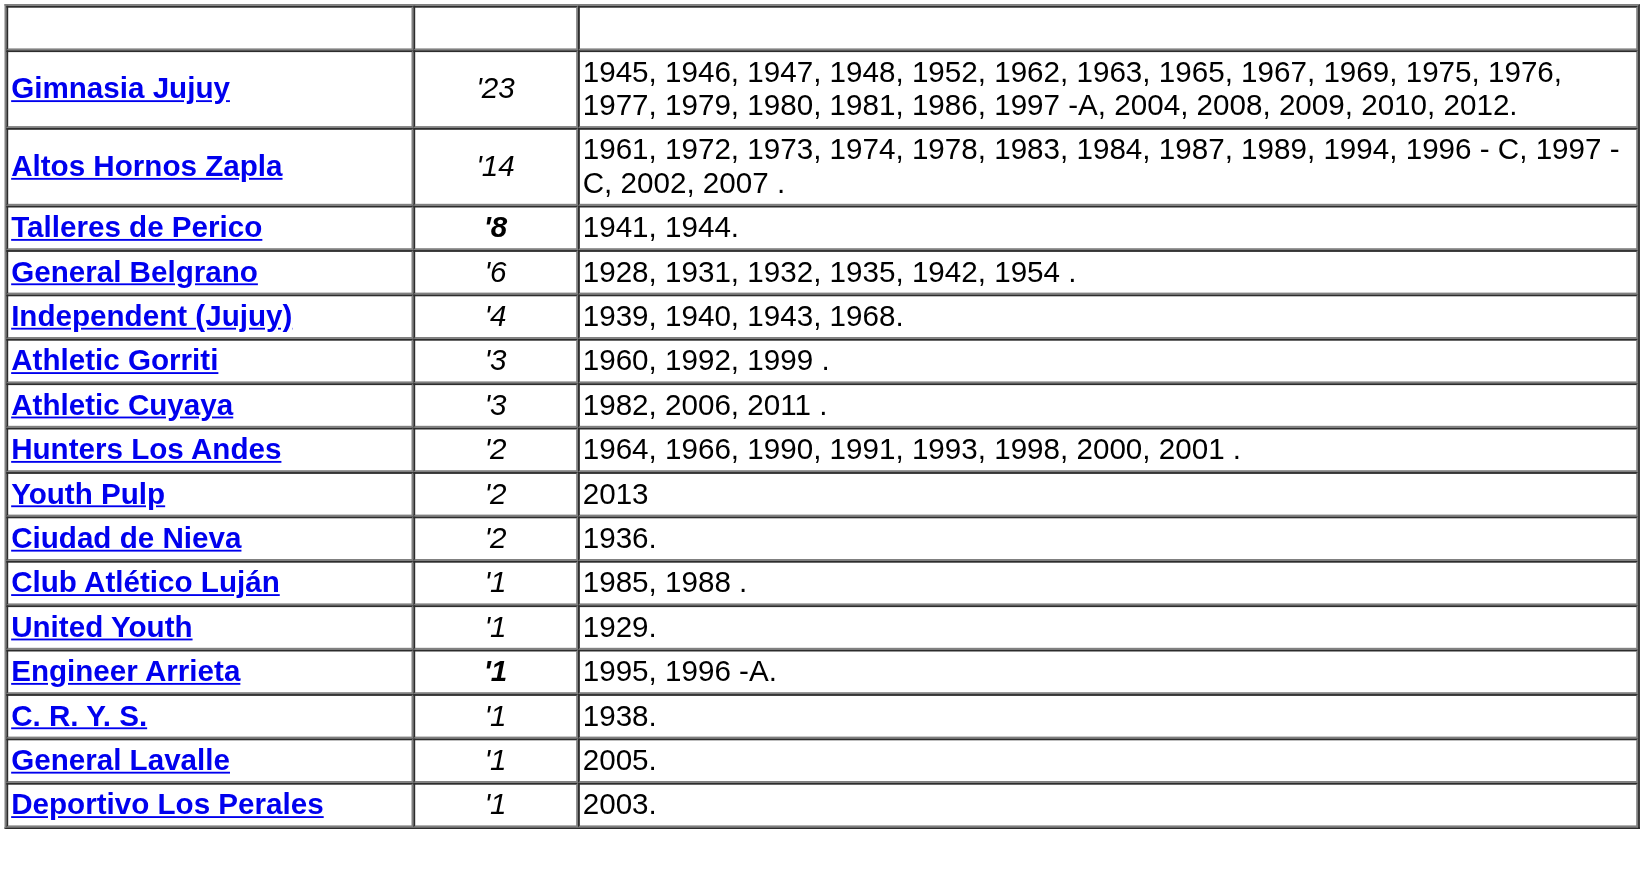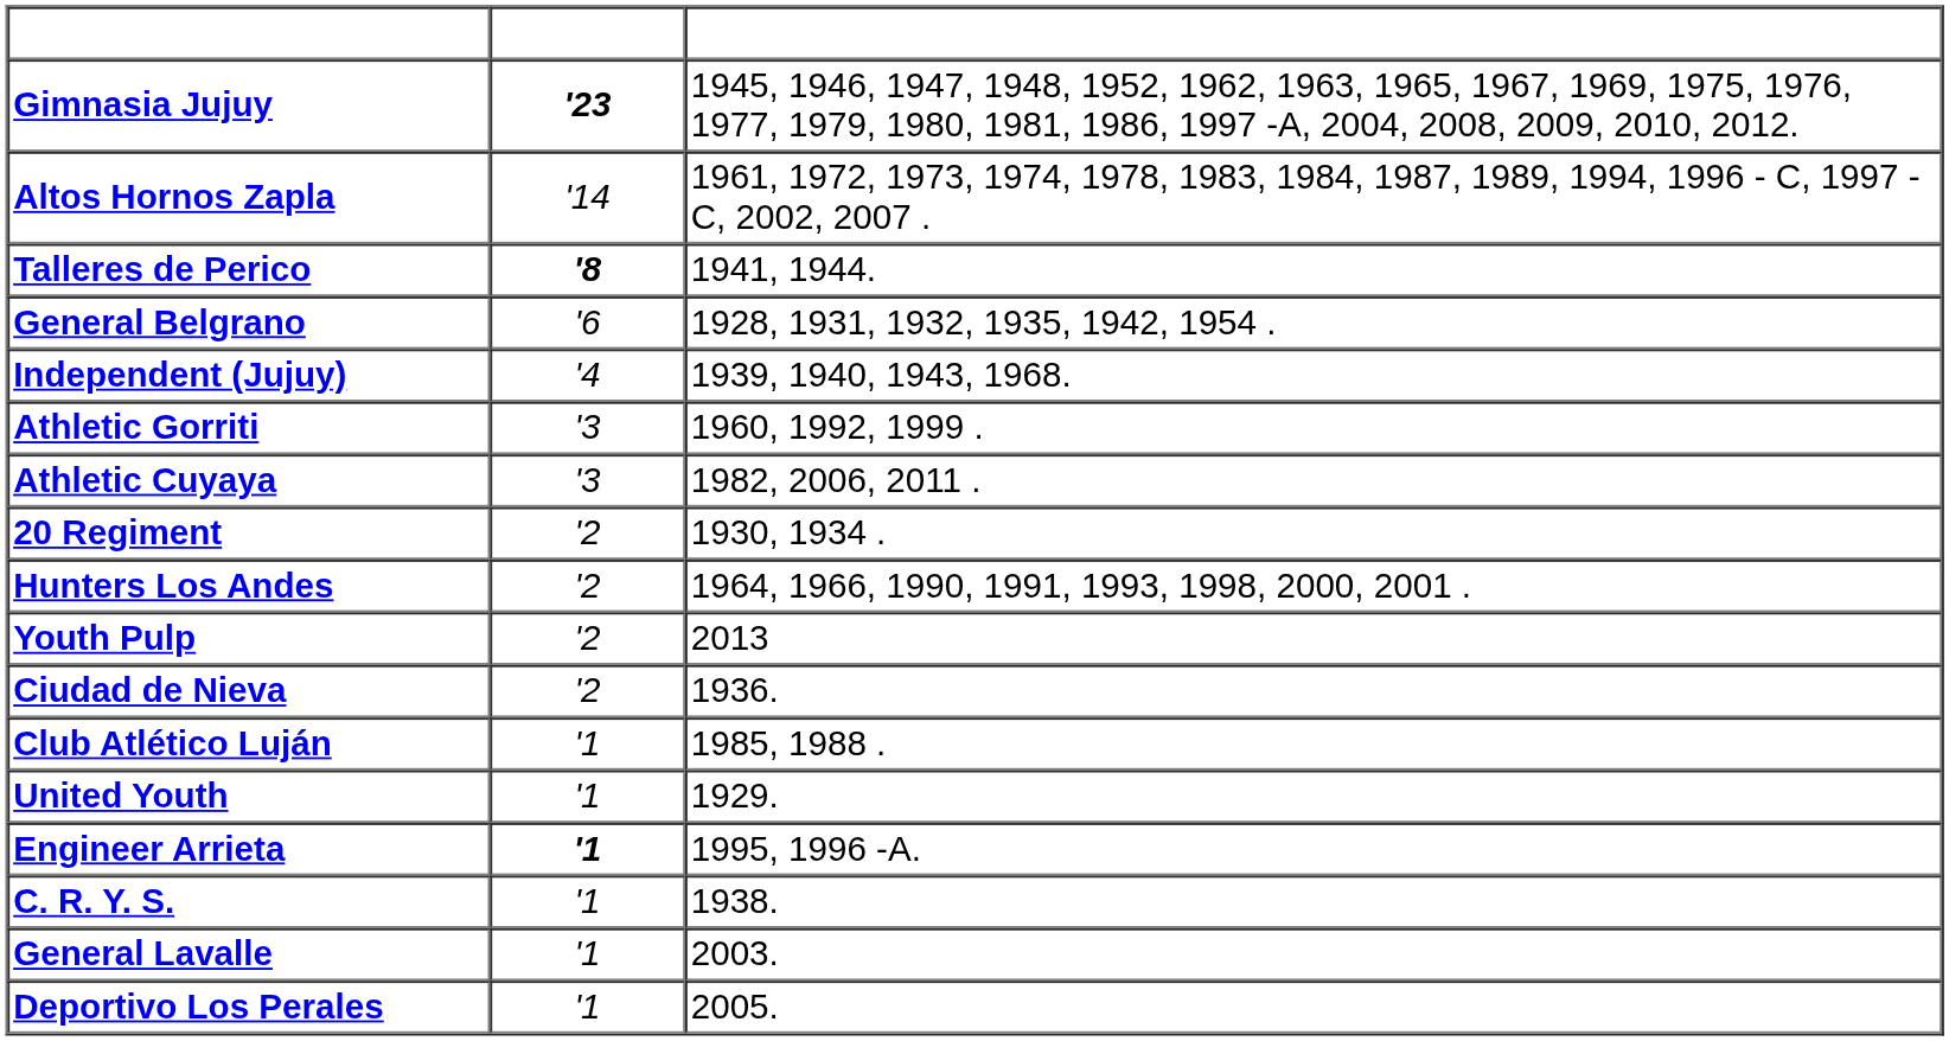 <table align = center width = 70% border = 1 cellpadding = "2" cellspacing = "0 " style = border: 1px solid # aaa ; border-collapse : collapse; font -size: 90% ; text-align : center; ">
 <tr Align = center; style = " color: white ; ">
 <th width = 25%>Club</th>
 <th width = 10%>Title</th>
 <th width = 70%>Season Champion</th>
 </tr>
 <tr Align = left>
 <td><strong><a href='#'>Gimnasia Jujuy</a></strong></td>
-<td align = center><em> '23 </em></td>
+<td align = center><strong><em> '23 </em></strong></td>
 <td>1945, 1946, 1947, 1948, 1952, 1962, 1963, 1965, 1967, 1969, 1975, 1976, 1977, 1979, 1980, 1981, 1986, 1997 -A, 2004, 2008, 2009, 2010, 2012.</td>
 </tr>
 <tr Align = left>
 <td><strong><a href='#'>Altos Hornos Zapla</a></strong></td>
 <td align = center><em> '14 </em></td>
 <td>1961, 1972, 1973, 1974, 1978, 1983, 1984, 1987, 1989, 1994, 1996 - C, 1997 - C, 2002, 2007 .</td>
 </tr>
 <tr Align = left>
 <td><strong><a href='#'>Talleres de Perico</a></strong></td>
 <td align = center><strong><em> '8 </em></strong></td>
 <td>1941, 1944.</td>
 </tr>
 <tr Align = left>
 <td><strong><a href='#'>General Belgrano</a></strong></td>
 <td align = center><em> '6 </em></td>
 <td>1928, 1931, 1932, 1935, 1942, 1954 .</td>
 </tr>
 <tr Align = left>
 <td><strong><a href='#'>Independent (Jujuy)</a></strong></td>
 <td align = center><em> '4 </em></td>
 <td>1939, 1940, 1943, 1968.</td>
 </tr>
 <tr Align = left>
 <td><strong><a href='#'>Athletic Gorriti</a></strong></td>
 <td align = center><em> '3 </em></td>
 <td>1960, 1992, 1999 .</td>
 </tr>
 <tr Align = left>
 <td><strong><a href='#'>Athletic Cuyaya</a></strong></td>
 <td align = center><em> '3 </em></td>
 <td>1982, 2006, 2011 .</td>
+</tr>
+<tr Align = left>
+<td><strong><a href='#'>20 Regiment</a></strong></td>
+<td align = center><em> '2 </em></td>
+<td>1930, 1934 .</td>
 </tr>
 <tr Align = left>
 <td><strong><a href='#'>Hunters Los Andes</a></strong></td>
 <td align = center><em> '2 </em></td>
 <td>1964, 1966, 1990, 1991, 1993, 1998, 2000, 2001 .</td>
 </tr>
 <tr Align = left>
 <td><strong><a href='#'>Youth Pulp</a></strong></td>
 <td align = center><em> '2 </em></td>
 <td>2013</td>
 </tr>
 <tr Align = left>
 <td><strong><a href='#'>Ciudad de Nieva</a></strong></td>
 <td align = center><em> '2 </em></td>
 <td>1936.</td>
 </tr>
 <tr Align = left>
 <td><strong><a href='#'>Club Atlético Luján</a> </strong></td>
 <td align = center><em> '1 </em></td>
 <td>1985, 1988 .</td>
 </tr>
 <tr align = left>
 <td><strong><a href='#'>United Youth</a></strong></td>
 <td align = center><em> '1 </em></td>
 <td>1929.</td>
 </tr>
 <tr Align = left>
 <td><strong><a href='#'>Engineer Arrieta</a></strong></td>
 <td align = center><strong><em> '1 </em></strong></td>
 <td>1995, 1996 -A.</td>
 </tr>
 <tr Align = left>
 <td><strong><a href='#'>C. R. Y. S.</a> </strong></td>
 <td align = center><em> '1 </em></td>
 <td>1938.</td>
 </tr>
 <tr Align = left>
 <td><strong><a href='#'>General Lavalle</a></strong></td>
 <td align = center><em> '1 </em></td>
-<td>2005.</td>
+<td>2003.</td>
 </tr>
 <tr Align = left>
 <td><strong><a href='#'>Deportivo Los Perales</a></strong></td>
 <td align = center><em> '1 </em></td>
-<td>2003.</td>
+<td>2005.</td>
 </tr>
 </table>
